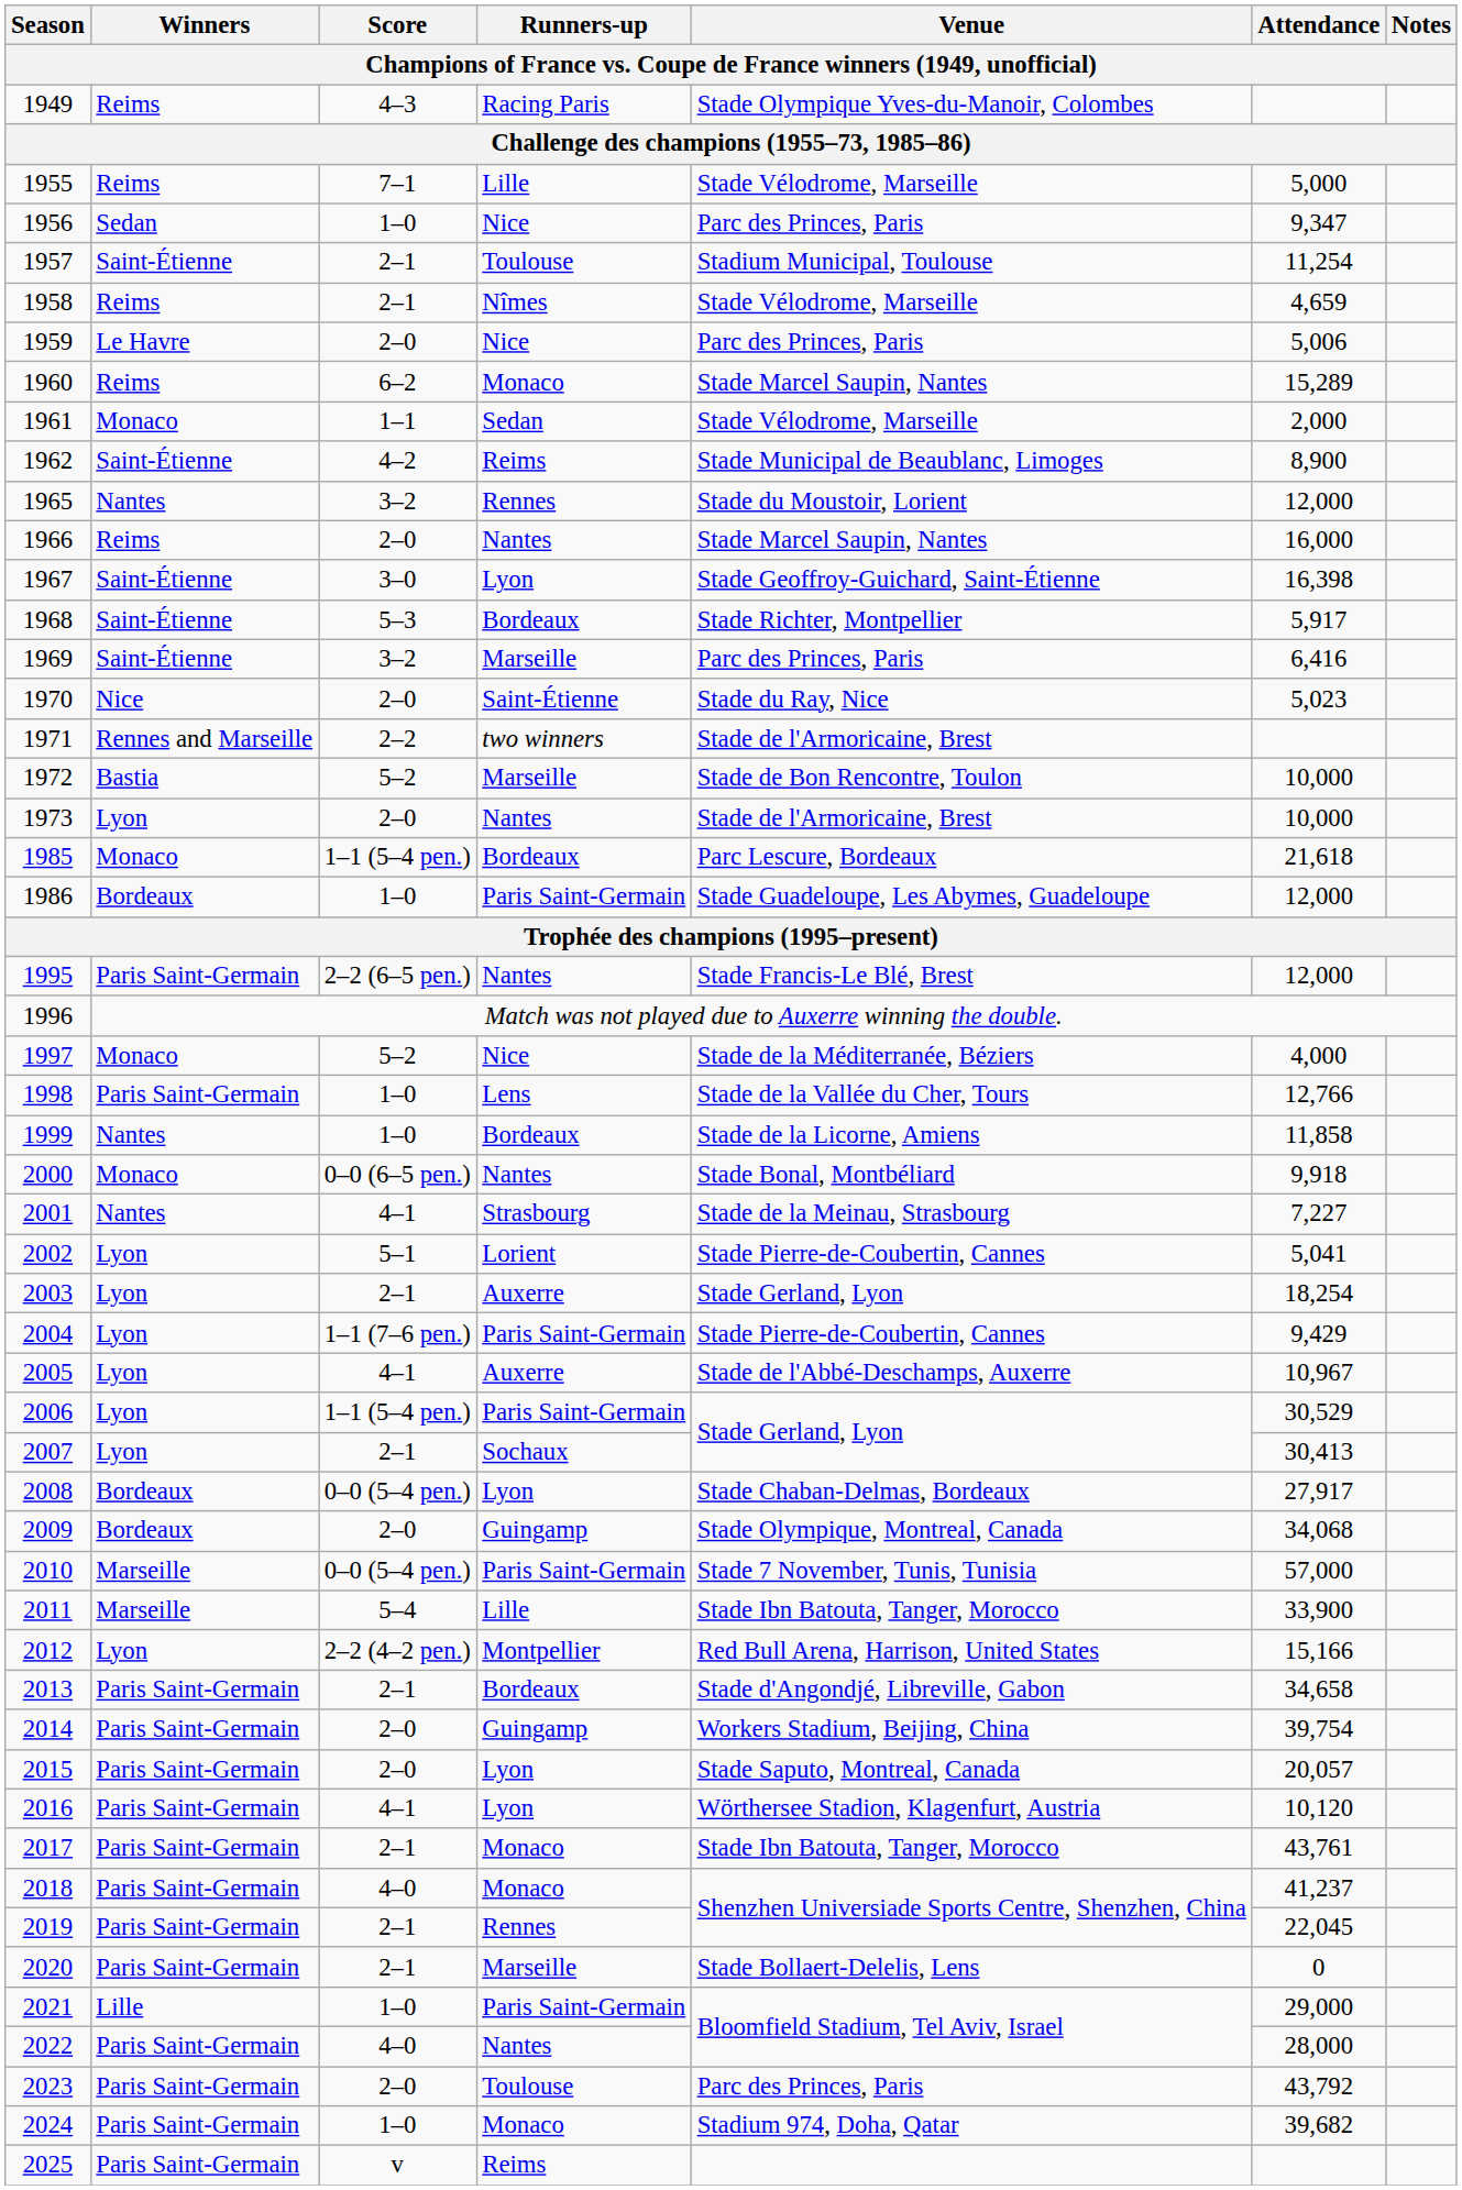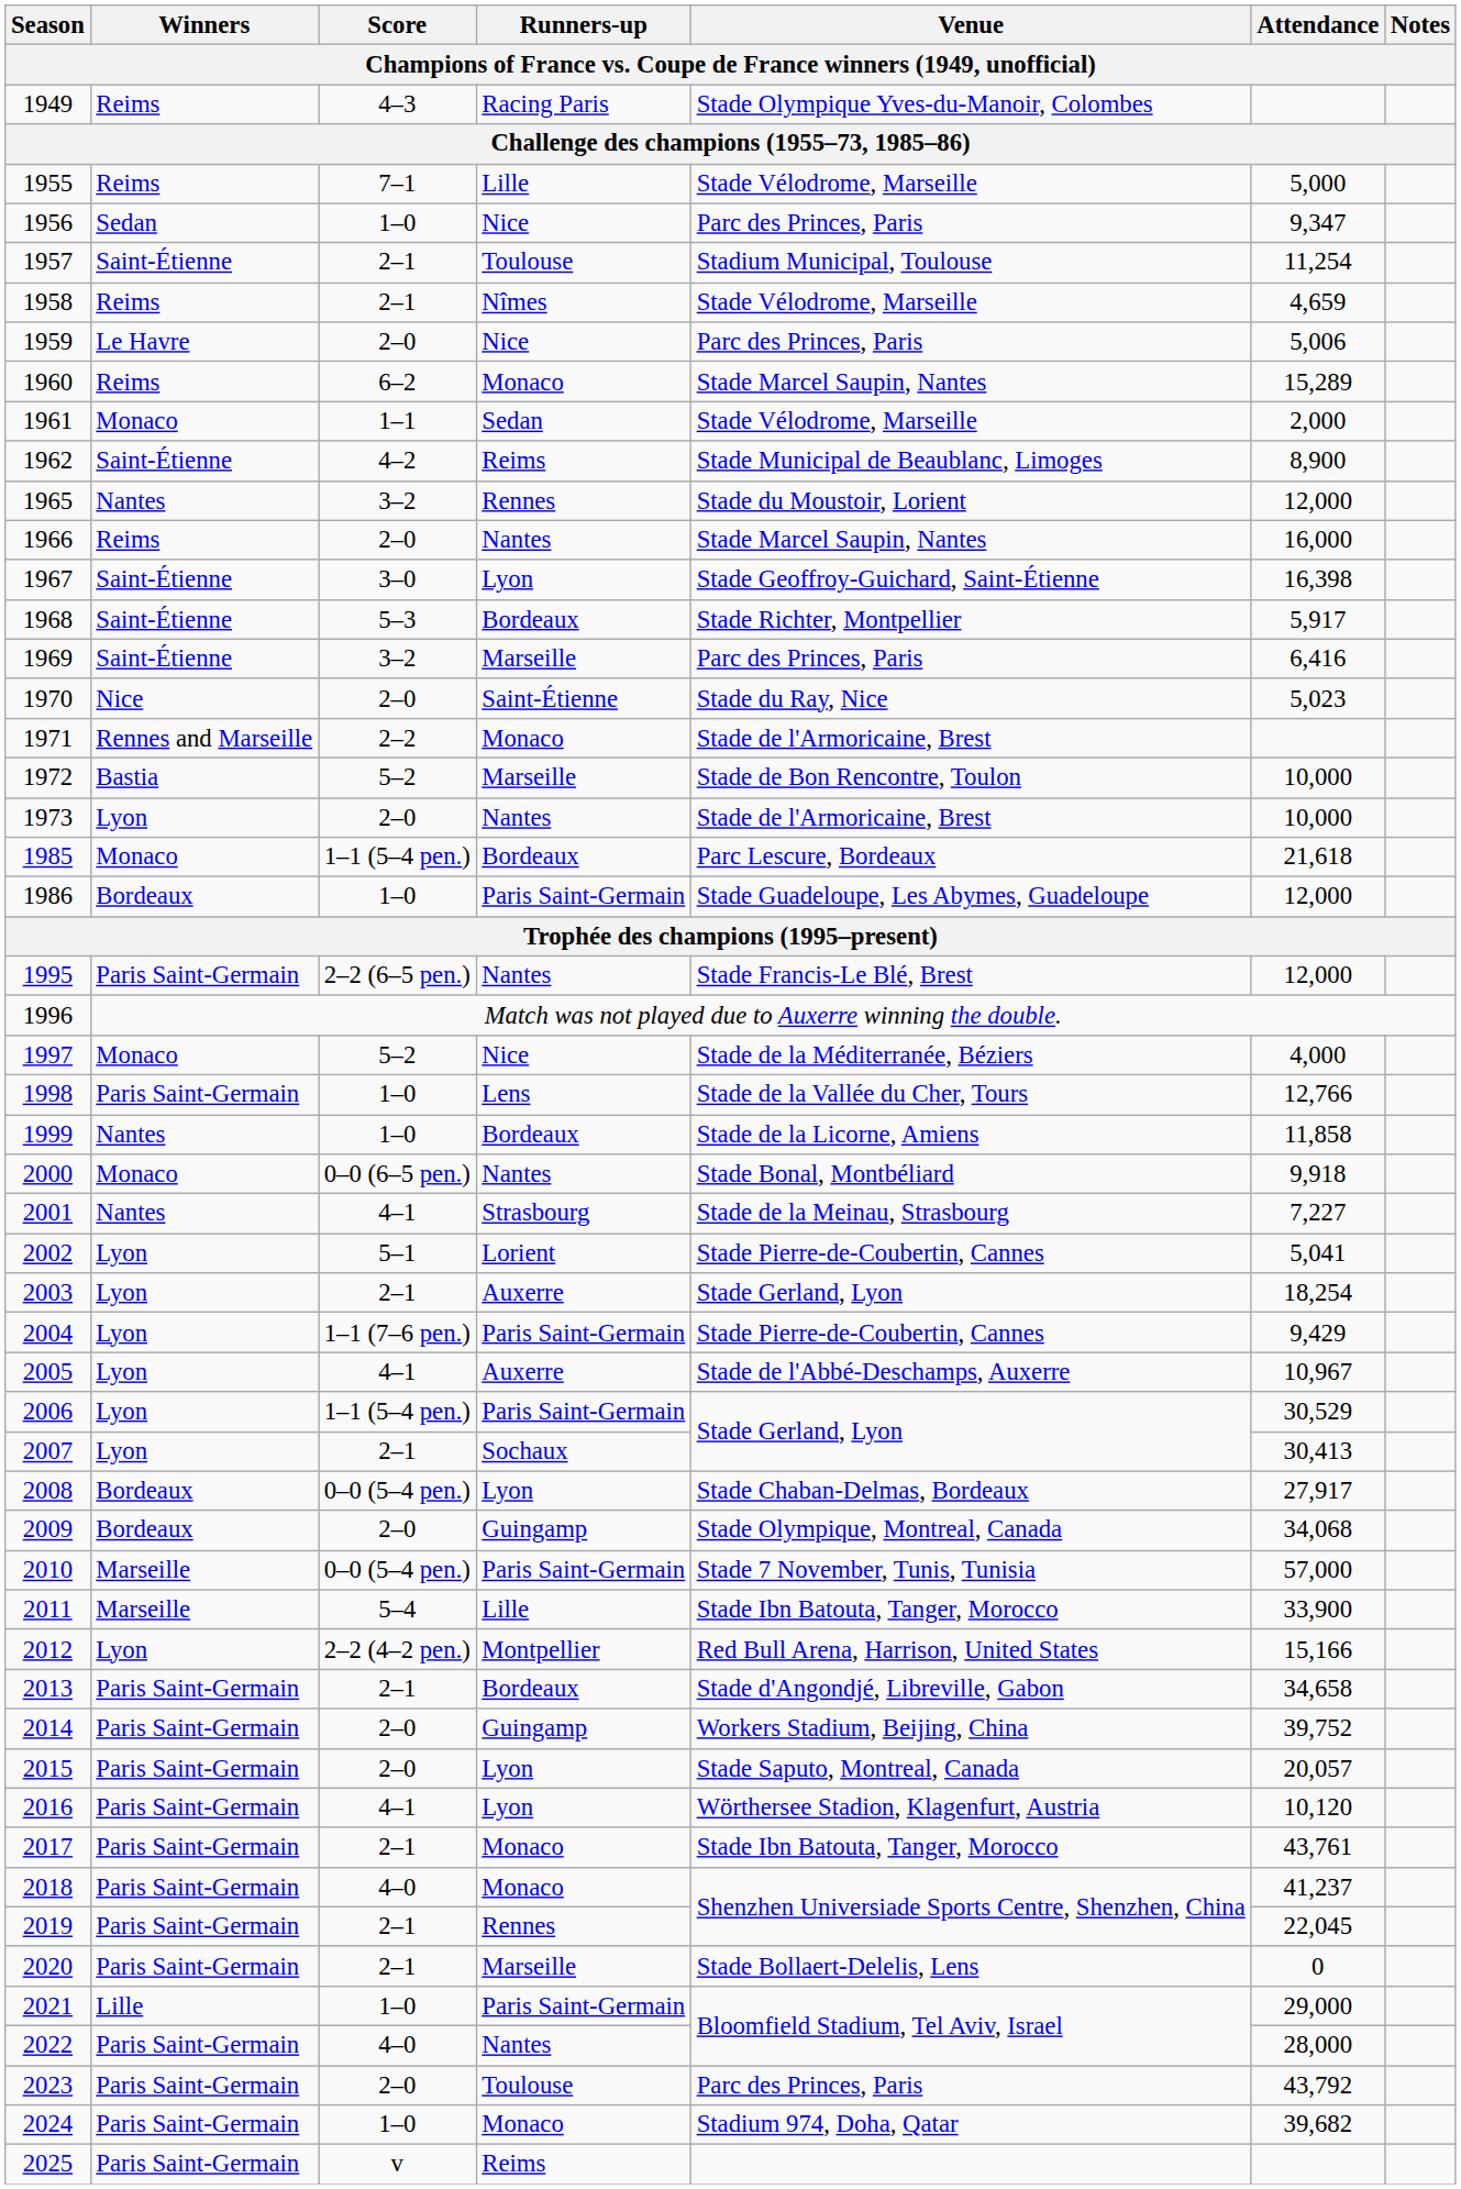 <table class="wikitable">
 <tr>
 <th>Season</th>
 <th>Winners</th>
 <th>Score</th>
 <th>Runners-up</th>
 <th>Venue</th>
 <th>Attendance</th>
 <th>Notes</th>
 </tr>
 <tr>
 <th colspan=7>Champions of France vs. Coupe de France winners (1949, unofficial)</th>
 </tr>
 <tr>
 <td align=center>1949</td>
 <td><a href='#'>Reims</a></td>
 <td align=center>4–3</td>
 <td><a href='#'>Racing Paris</a></td>
 <td> <a href='#'>Stade Olympique Yves-du-Manoir</a>, <a href='#'>Colombes</a></td>
 <td align=center></td>
 <td></td>
 </tr>
 <tr>
 <th colspan=7>Challenge des champions (1955–73, 1985–86)</th>
 </tr>
 <tr>
 <td align=center>1955</td>
 <td><a href='#'>Reims</a></td>
 <td align=center>7–1</td>
 <td><a href='#'>Lille</a></td>
 <td> <a href='#'>Stade Vélodrome</a>, <a href='#'>Marseille</a></td>
 <td align=center>5,000</td>
 <td></td>
 </tr>
 <tr>
 <td align=center>1956</td>
 <td><a href='#'>Sedan</a></td>
 <td align=center>1–0</td>
 <td><a href='#'>Nice</a></td>
 <td> <a href='#'>Parc des Princes</a>, <a href='#'>Paris</a></td>
 <td align=center>9,347</td>
 <td></td>
 </tr>
 <tr>
 <td align=center>1957</td>
 <td><a href='#'>Saint-Étienne</a></td>
 <td align=center>2–1</td>
 <td><a href='#'>Toulouse</a></td>
 <td> <a href='#'>Stadium Municipal</a>, <a href='#'>Toulouse</a></td>
 <td align=center>11,254</td>
 <td></td>
 </tr>
 <tr>
 <td align=center>1958</td>
 <td><a href='#'>Reims</a></td>
 <td align=center>2–1</td>
 <td><a href='#'>Nîmes</a></td>
 <td> <a href='#'>Stade Vélodrome</a>, <a href='#'>Marseille</a></td>
 <td align=center>4,659</td>
 <td></td>
 </tr>
 <tr>
 <td align=center>1959</td>
 <td><a href='#'>Le Havre</a></td>
 <td align=center>2–0</td>
 <td><a href='#'>Nice</a></td>
 <td> <a href='#'>Parc des Princes</a>, <a href='#'>Paris</a></td>
 <td align=center>5,006</td>
 <td></td>
 </tr>
 <tr>
 <td align=center>1960</td>
 <td><a href='#'>Reims</a></td>
 <td align=center>6–2</td>
 <td><a href='#'>Monaco</a></td>
 <td> <a href='#'>Stade Marcel Saupin</a>, <a href='#'>Nantes</a></td>
 <td align=center>15,289</td>
 <td></td>
 </tr>
 <tr>
 <td align=center>1961</td>
 <td><a href='#'>Monaco</a></td>
 <td align=center>1–1</td>
 <td><a href='#'>Sedan</a></td>
 <td> <a href='#'>Stade Vélodrome</a>, <a href='#'>Marseille</a></td>
 <td align=center>2,000</td>
 <td></td>
 </tr>
 <tr>
 <td align=center>1962</td>
 <td><a href='#'>Saint-Étienne</a></td>
 <td align=center>4–2</td>
 <td><a href='#'>Reims</a></td>
 <td> <a href='#'>Stade Municipal de Beaublanc</a>, <a href='#'>Limoges</a></td>
 <td align=center>8,900</td>
 <td></td>
 </tr>
 <tr>
 <td align=center>1965</td>
 <td><a href='#'>Nantes</a></td>
 <td align=center>3–2</td>
 <td><a href='#'>Rennes</a></td>
 <td> <a href='#'>Stade du Moustoir</a>, <a href='#'>Lorient</a></td>
 <td align=center>12,000</td>
 <td></td>
 </tr>
 <tr>
 <td align=center>1966</td>
 <td><a href='#'>Reims</a></td>
 <td align=center>2–0</td>
 <td><a href='#'>Nantes</a></td>
 <td> <a href='#'>Stade Marcel Saupin</a>, <a href='#'>Nantes</a></td>
 <td align=center>16,000</td>
 <td></td>
 </tr>
 <tr>
 <td align=center>1967</td>
 <td><a href='#'>Saint-Étienne</a></td>
 <td align=center>3–0</td>
 <td><a href='#'>Lyon</a></td>
 <td> <a href='#'>Stade Geoffroy-Guichard</a>, <a href='#'>Saint-Étienne</a></td>
 <td align=center>16,398</td>
 <td></td>
 </tr>
 <tr>
 <td align=center>1968</td>
 <td><a href='#'>Saint-Étienne</a></td>
 <td align=center>5–3</td>
 <td><a href='#'>Bordeaux</a></td>
 <td> <a href='#'>Stade Richter</a>, <a href='#'>Montpellier</a></td>
 <td align=center>5,917</td>
 <td></td>
 </tr>
 <tr>
 <td align=center>1969</td>
 <td><a href='#'>Saint-Étienne</a></td>
 <td align=center>3–2</td>
 <td><a href='#'>Marseille</a></td>
 <td> <a href='#'>Parc des Princes</a>, <a href='#'>Paris</a></td>
 <td align=center>6,416</td>
 <td></td>
 </tr>
 <tr>
 <td align=center>1970</td>
 <td><a href='#'>Nice</a></td>
 <td align=center>2–0</td>
 <td><a href='#'>Saint-Étienne</a></td>
 <td> <a href='#'>Stade du Ray</a>, <a href='#'>Nice</a></td>
 <td align=center>5,023</td>
 <td></td>
 </tr>
 <tr>
 <td align=center>1971</td>
 <td><a href='#'>Rennes</a> and <a href='#'>Marseille</a></td>
 <td align=center>2–2</td>
-<td><em>two winners</em></td>
+<td><a href='#'>Monaco</a></td>
 <td> <a href='#'>Stade de l'Armoricaine</a>, <a href='#'>Brest</a></td>
 <td align=center></td>
 <td></td>
 </tr>
 <tr>
 <td align=center>1972</td>
 <td><a href='#'>Bastia</a></td>
 <td align=center>5–2</td>
 <td><a href='#'>Marseille</a></td>
 <td> <a href='#'>Stade de Bon Rencontre</a>, <a href='#'>Toulon</a></td>
 <td align=center>10,000</td>
 <td></td>
 </tr>
 <tr>
 <td align=center>1973</td>
 <td><a href='#'>Lyon</a></td>
 <td align=center>2–0</td>
 <td><a href='#'>Nantes</a></td>
 <td> <a href='#'>Stade de l'Armoricaine</a>, <a href='#'>Brest</a></td>
 <td align=center>10,000</td>
 <td></td>
 </tr>
 <tr>
 <td align=center><a href='#'>1985</a></td>
 <td><a href='#'>Monaco</a></td>
 <td align=center>1–1 (5–4 <a href='#'>pen.</a>)</td>
 <td><a href='#'>Bordeaux</a></td>
 <td> <a href='#'>Parc Lescure</a>, <a href='#'>Bordeaux</a></td>
 <td align=center>21,618</td>
 <td></td>
 </tr>
 <tr>
 <td align=center>1986</td>
 <td><a href='#'>Bordeaux</a></td>
 <td align=center>1–0</td>
 <td><a href='#'>Paris Saint-Germain</a></td>
 <td> <a href='#'>Stade Guadeloupe</a>, <a href='#'>Les Abymes</a>, <a href='#'>Guadeloupe</a></td>
 <td align=center>12,000</td>
 <td></td>
 </tr>
 <tr>
 <th colspan=7>Trophée des champions (1995–present)</th>
 </tr>
 <tr>
 <td align=center><a href='#'>1995</a></td>
 <td><a href='#'>Paris Saint-Germain</a></td>
 <td align=center>2–2 (6–5 <a href='#'>pen.</a>)</td>
 <td><a href='#'>Nantes</a></td>
 <td> <a href='#'>Stade Francis-Le Blé</a>, <a href='#'>Brest</a></td>
 <td align=center>12,000</td>
 <td></td>
 </tr>
 <tr>
 <td align=center>1996</td>
 <td align=center colspan=6><em>Match was not played due to <a href='#'>Auxerre</a> winning <a href='#'>the double</a>.</em></td>
 </tr>
 <tr>
 <td align=center><a href='#'>1997</a></td>
 <td><a href='#'>Monaco</a></td>
 <td align=center>5–2</td>
 <td><a href='#'>Nice</a></td>
 <td> <a href='#'>Stade de la Méditerranée</a>, <a href='#'>Béziers</a></td>
 <td align=center>4,000</td>
 <td></td>
 </tr>
 <tr>
 <td align=center><a href='#'>1998</a></td>
 <td><a href='#'>Paris Saint-Germain</a></td>
 <td align=center>1–0</td>
 <td><a href='#'>Lens</a></td>
 <td> <a href='#'>Stade de la Vallée du Cher</a>, <a href='#'>Tours</a></td>
 <td align=center>12,766</td>
 <td></td>
 </tr>
 <tr>
 <td align=center><a href='#'>1999</a></td>
 <td><a href='#'>Nantes</a></td>
 <td align=center>1–0</td>
 <td><a href='#'>Bordeaux</a></td>
 <td> <a href='#'>Stade de la Licorne</a>, <a href='#'>Amiens</a></td>
 <td align=center>11,858</td>
 <td></td>
 </tr>
 <tr>
 <td align=center><a href='#'>2000</a></td>
 <td><a href='#'>Monaco</a></td>
 <td align=center>0–0 (6–5 <a href='#'>pen.</a>)</td>
 <td><a href='#'>Nantes</a></td>
 <td> <a href='#'>Stade Bonal</a>, <a href='#'>Montbéliard</a></td>
 <td align=center>9,918</td>
 <td></td>
 </tr>
 <tr>
 <td align=center><a href='#'>2001</a></td>
 <td><a href='#'>Nantes</a></td>
 <td align=center>4–1</td>
 <td><a href='#'>Strasbourg</a></td>
 <td> <a href='#'>Stade de la Meinau</a>, <a href='#'>Strasbourg</a></td>
 <td align=center>7,227</td>
 <td></td>
 </tr>
 <tr>
 <td align=center><a href='#'>2002</a></td>
 <td><a href='#'>Lyon</a></td>
 <td align=center>5–1</td>
 <td><a href='#'>Lorient</a></td>
 <td> <a href='#'>Stade Pierre-de-Coubertin</a>, <a href='#'>Cannes</a></td>
 <td align=center>5,041</td>
 <td></td>
 </tr>
 <tr>
 <td align=center><a href='#'>2003</a></td>
 <td><a href='#'>Lyon</a></td>
 <td align=center>2–1</td>
 <td><a href='#'>Auxerre</a></td>
 <td> <a href='#'>Stade Gerland</a>, <a href='#'>Lyon</a></td>
 <td align=center>18,254</td>
 <td></td>
 </tr>
 <tr>
 <td align=center><a href='#'>2004</a></td>
 <td><a href='#'>Lyon</a></td>
 <td align=center>1–1 (7–6 <a href='#'>pen.</a>)</td>
 <td><a href='#'>Paris Saint-Germain</a></td>
 <td> <a href='#'>Stade Pierre-de-Coubertin</a>, <a href='#'>Cannes</a></td>
 <td align=center>9,429</td>
 <td></td>
 </tr>
 <tr>
 <td align=center><a href='#'>2005</a></td>
 <td><a href='#'>Lyon</a></td>
 <td align=center>4–1</td>
 <td><a href='#'>Auxerre</a></td>
 <td> <a href='#'>Stade de l'Abbé-Deschamps</a>, <a href='#'>Auxerre</a></td>
 <td align=center>10,967</td>
 <td></td>
 </tr>
 <tr>
 <td align=center><a href='#'>2006</a></td>
 <td><a href='#'>Lyon</a></td>
 <td align=center>1–1 (5–4 <a href='#'>pen.</a>)</td>
 <td><a href='#'>Paris Saint-Germain</a></td>
 <td rowspan="2"> <a href='#'>Stade Gerland</a>, <a href='#'>Lyon</a></td>
 <td align=center>30,529</td>
 <td></td>
 </tr>
 <tr>
 <td align=center><a href='#'>2007</a></td>
 <td><a href='#'>Lyon</a></td>
 <td align=center>2–1</td>
 <td><a href='#'>Sochaux</a></td>
 <td align=center>30,413</td>
 <td></td>
 </tr>
 <tr>
 <td align=center><a href='#'>2008</a></td>
 <td><a href='#'>Bordeaux</a></td>
 <td align=center>0–0 (5–4 <a href='#'>pen.</a>)</td>
 <td><a href='#'>Lyon</a></td>
 <td> <a href='#'>Stade Chaban-Delmas</a>, <a href='#'>Bordeaux</a></td>
 <td align=center>27,917</td>
 <td></td>
 </tr>
 <tr>
 <td align=center><a href='#'>2009</a></td>
 <td><a href='#'>Bordeaux</a></td>
 <td align=center>2–0</td>
 <td><a href='#'>Guingamp</a></td>
 <td> <a href='#'>Stade Olympique</a>, <a href='#'>Montreal</a>, <a href='#'>Canada</a></td>
 <td align=center>34,068</td>
 <td></td>
 </tr>
 <tr>
 <td align=center><a href='#'>2010</a></td>
 <td><a href='#'>Marseille</a></td>
 <td align=center>0–0 (5–4 <a href='#'>pen.</a>)</td>
 <td><a href='#'>Paris Saint-Germain</a></td>
 <td> <a href='#'>Stade 7 November</a>, <a href='#'>Tunis</a>, <a href='#'>Tunisia</a></td>
 <td align=center>57,000</td>
 <td></td>
 </tr>
 <tr>
 <td align=center><a href='#'>2011</a></td>
 <td><a href='#'>Marseille</a></td>
 <td align=center>5–4</td>
 <td><a href='#'>Lille</a></td>
 <td> <a href='#'>Stade Ibn Batouta</a>, <a href='#'>Tanger</a>, <a href='#'>Morocco</a></td>
 <td align=center>33,900</td>
 <td></td>
 </tr>
 <tr>
 <td align=center><a href='#'>2012</a></td>
 <td><a href='#'>Lyon</a></td>
 <td align=center>2–2 (4–2 <a href='#'>pen.</a>)</td>
 <td><a href='#'>Montpellier</a></td>
 <td> <a href='#'>Red Bull Arena</a>, <a href='#'>Harrison</a>, <a href='#'>United States</a></td>
 <td align=center>15,166</td>
 <td></td>
 </tr>
 <tr>
 <td align=center><a href='#'>2013</a></td>
 <td><a href='#'>Paris Saint-Germain</a></td>
 <td align=center>2–1</td>
 <td><a href='#'>Bordeaux</a></td>
 <td> <a href='#'>Stade d'Angondjé</a>, <a href='#'>Libreville</a>, <a href='#'>Gabon</a></td>
 <td align=center>34,658</td>
 <td></td>
 </tr>
 <tr>
 <td align=center><a href='#'>2014</a></td>
 <td><a href='#'>Paris Saint-Germain</a></td>
 <td align=center>2–0</td>
 <td><a href='#'>Guingamp</a></td>
 <td> <a href='#'>Workers Stadium</a>, <a href='#'>Beijing</a>, <a href='#'>China</a></td>
-<td align=center>39,754</td>
+<td align=center>39,752</td>
 <td></td>
 </tr>
 <tr>
 <td align=center><a href='#'>2015</a></td>
 <td><a href='#'>Paris Saint-Germain</a></td>
 <td align=center>2–0</td>
 <td><a href='#'>Lyon</a></td>
 <td> <a href='#'>Stade Saputo</a>, <a href='#'>Montreal</a>, <a href='#'>Canada</a></td>
 <td align=center>20,057</td>
 <td></td>
 </tr>
 <tr>
 <td align=center><a href='#'>2016</a></td>
 <td><a href='#'>Paris Saint-Germain</a></td>
 <td align=center>4–1</td>
 <td><a href='#'>Lyon</a></td>
 <td> <a href='#'>Wörthersee Stadion</a>, <a href='#'>Klagenfurt</a>, <a href='#'>Austria</a></td>
 <td align=center>10,120</td>
 <td></td>
 </tr>
 <tr>
 <td align=center><a href='#'>2017</a></td>
 <td><a href='#'>Paris Saint-Germain</a></td>
 <td align=center>2–1</td>
 <td><a href='#'>Monaco</a></td>
 <td> <a href='#'>Stade Ibn Batouta</a>, <a href='#'>Tanger</a>, <a href='#'>Morocco</a></td>
 <td align=center>43,761</td>
 <td></td>
 </tr>
 <tr>
 <td align=center><a href='#'>2018</a></td>
 <td><a href='#'>Paris Saint-Germain</a></td>
 <td align=center>4–0</td>
 <td><a href='#'>Monaco</a></td>
 <td rowspan="2"> <a href='#'>Shenzhen Universiade Sports Centre</a>, <a href='#'>Shenzhen</a>, <a href='#'>China</a></td>
 <td align=center>41,237</td>
 <td></td>
 </tr>
 <tr>
 <td align=center><a href='#'>2019</a></td>
 <td><a href='#'>Paris Saint-Germain</a></td>
 <td align=center>2–1</td>
 <td><a href='#'>Rennes</a></td>
 <td align=center>22,045</td>
 <td></td>
 </tr>
 <tr>
 <td align=center><a href='#'>2020</a></td>
 <td><a href='#'>Paris Saint-Germain</a></td>
 <td align=center>2–1</td>
 <td><a href='#'>Marseille</a></td>
 <td> <a href='#'>Stade Bollaert-Delelis</a>, <a href='#'>Lens</a></td>
 <td align=center>0</td>
 <td></td>
 </tr>
 <tr>
 <td align=center><a href='#'>2021</a></td>
 <td><a href='#'>Lille</a></td>
 <td align=center>1–0</td>
 <td><a href='#'>Paris Saint-Germain</a></td>
 <td rowspan="2"> <a href='#'>Bloomfield Stadium</a>, <a href='#'>Tel Aviv</a>, <a href='#'>Israel</a></td>
 <td align=center>29,000</td>
 <td></td>
 </tr>
 <tr>
 <td align=center><a href='#'>2022</a></td>
 <td><a href='#'>Paris Saint-Germain</a></td>
 <td align=center>4–0</td>
 <td><a href='#'>Nantes</a></td>
 <td align=center>28,000</td>
 <td></td>
 </tr>
 <tr>
 <td align=center><a href='#'>2023</a></td>
 <td><a href='#'>Paris Saint-Germain</a></td>
 <td align=center>2–0</td>
 <td><a href='#'>Toulouse</a></td>
 <td> <a href='#'>Parc des Princes</a>, <a href='#'>Paris</a></td>
 <td align=center>43,792</td>
 <td></td>
 </tr>
 <tr>
 <td align=center><a href='#'>2024</a></td>
 <td><a href='#'>Paris Saint-Germain</a></td>
 <td align=center>1–0</td>
 <td><a href='#'>Monaco</a></td>
 <td> <a href='#'>Stadium 974</a>, <a href='#'>Doha</a>, <a href='#'>Qatar</a></td>
 <td align=center>39,682</td>
 <td></td>
 </tr>
 <tr>
 <td align=center><a href='#'>2025</a></td>
 <td><a href='#'>Paris Saint-Germain</a></td>
 <td align=center>v</td>
 <td><a href='#'>Reims</a></td>
 <td></td>
 <td align=center></td>
 <td></td>
 </tr>
 </table>
